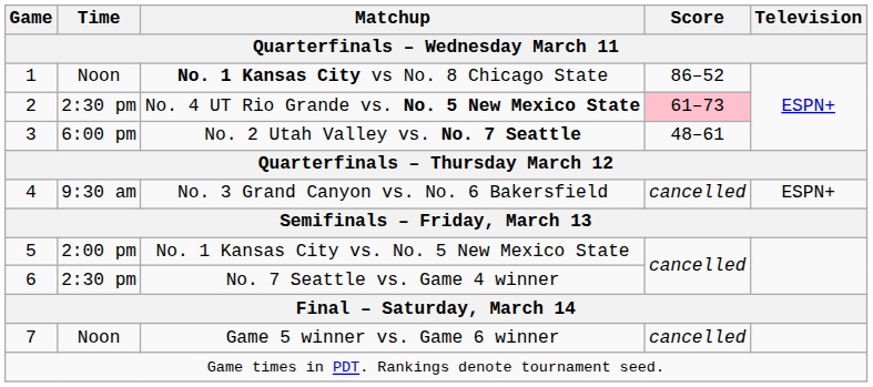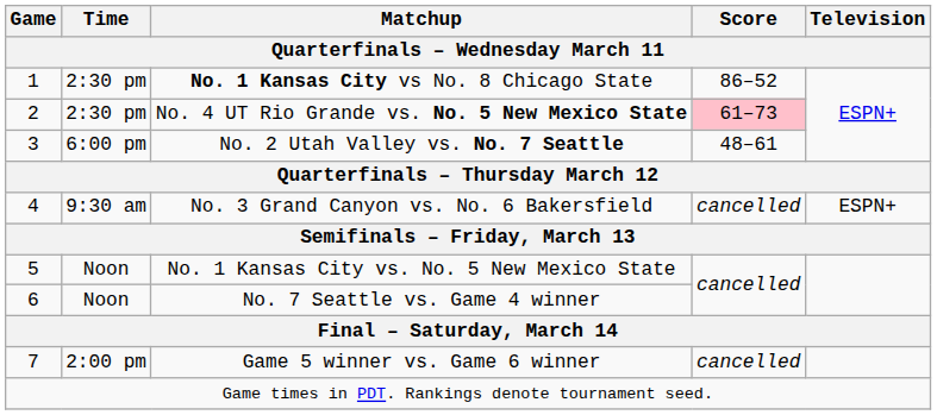 <table class="wikitable" style="font-size: 95%;text-align:center">
 <tr>
 <th>Game</th>
 <th>Time</th>
 <th>Matchup</th>
 <th>Score</th>
 <th>Television</th>
 </tr>
 <tr>
 <th colspan=5>Quarterfinals – Wednesday March 11</th>
 </tr>
 <tr>
 <td>1</td>
-<td>Noon</td>
+<td>2:30 pm</td>
 <td><strong>No. 1 Kansas City</strong> vs No. 8 Chicago State</td>
 <td>86–52</td>
 <td rowspan=3><a href='#'>ESPN+</a></td>
 </tr>
 <tr>
 <td>2</td>
 <td>2:30 pm</td>
 <td>No. 4 UT Rio Grande vs. <strong>No. 5 New Mexico State</strong></td>
 <td style="background: pink;">61–73</td>
 </tr>
 <tr>
 <td>3</td>
 <td>6:00 pm</td>
 <td>No. 2 Utah Valley vs. <strong>No. 7 Seattle</strong></td>
 <td>48–61</td>
 </tr>
 <tr>
 <th colspan=5>Quarterfinals – Thursday March 12</th>
 </tr>
 <tr>
 <td>4</td>
 <td>9:30 am</td>
 <td>No. 3 Grand Canyon vs. No. 6 Bakersfield</td>
 <td rowspan=1><em>cancelled</em></td>
 <td rowspan=1>ESPN+</td>
 </tr>
 <tr>
 <th colspan=5>Semifinals – Friday, March 13</th>
 </tr>
 <tr>
 <td>5</td>
-<td>2:00 pm</td>
+<td>Noon</td>
 <td>No. 1 Kansas City vs. No. 5 New Mexico State</td>
 <td rowspan=2><em>cancelled</em></td>
 <td rowspan=2></td>
 </tr>
 <tr>
 <td>6</td>
-<td>2:30 pm</td>
+<td>Noon</td>
 <td>No. 7 Seattle vs. Game 4 winner</td>
 </tr>
 <tr>
 <th colspan=5>Final – Saturday, March 14</th>
 </tr>
 <tr>
 <td>7</td>
-<td>Noon</td>
+<td>2:00 pm</td>
 <td>Game 5 winner vs. Game 6 winner</td>
 <td><em>cancelled</em></td>
 <td></td>
 </tr>
 <tr>
 <td colspan=5><small>Game times in <a href='#'>PDT</a>. Rankings denote tournament seed.</small></td>
 </tr>
 </table>
